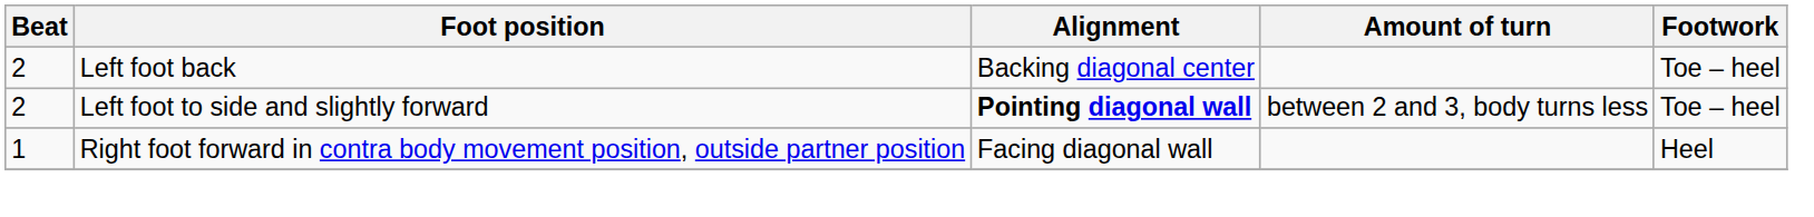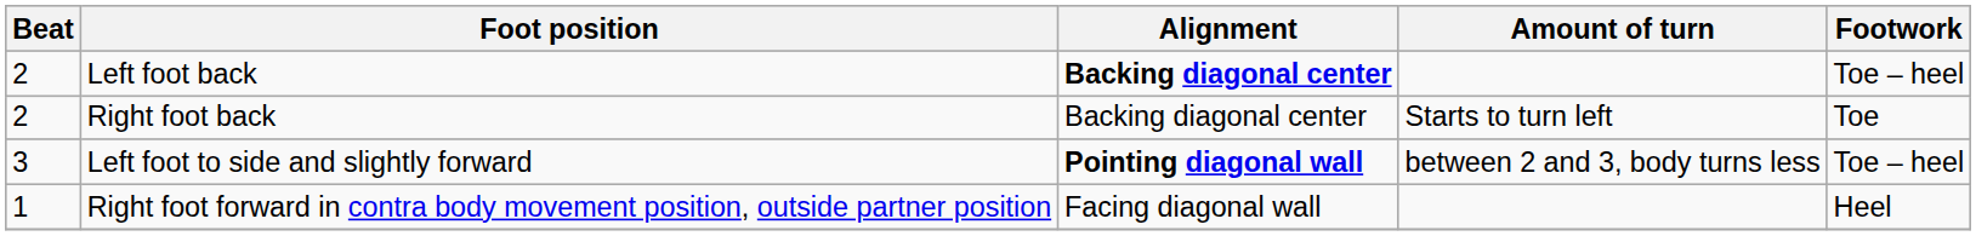 <table class="wikitable" style="font-size:90%;">
 <tr>
 <th>Beat</th>
 <th>Foot position</th>
 <th>Alignment</th>
 <th>Amount of turn</th>
 <th>Footwork</th>
 </tr>
 <tr>
 <td>2</td>
 <td>Left foot back</td>
-<td>Backing <a href='#'>diagonal center</a></td>
+<td><strong>Backing <a href='#'>diagonal center</a></strong></td>
 <td></td>
 <td>Toe – heel</td>
 </tr>
 <tr>
 <td>2</td>
+<td>Right foot back</td>
+<td>Backing diagonal center</td>
+<td>Starts to turn left</td>
+<td>Toe</td>
+</tr>
+<tr>
+<td>3</td>
 <td>Left foot to side and slightly forward</td>
 <td><strong>Pointing <a href='#'>diagonal wall</a></strong></td>
 <td> between 2 and 3, body turns less</td>
 <td>Toe – heel</td>
 </tr>
 <tr>
 <td>1</td>
 <td>Right foot forward in <a href='#'>contra body movement position</a>, <a href='#'>outside partner position</a></td>
 <td>Facing diagonal wall</td>
 <td></td>
 <td>Heel</td>
 </tr>
 <tr>
 </tr>
 </table>
